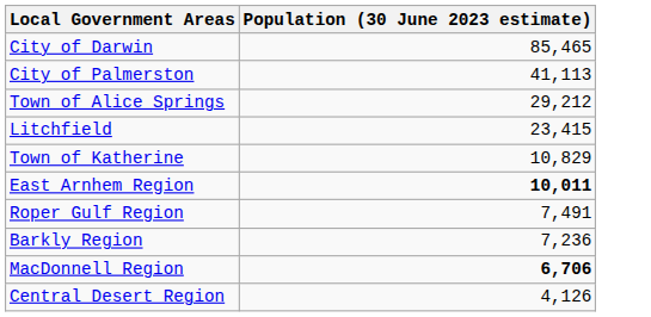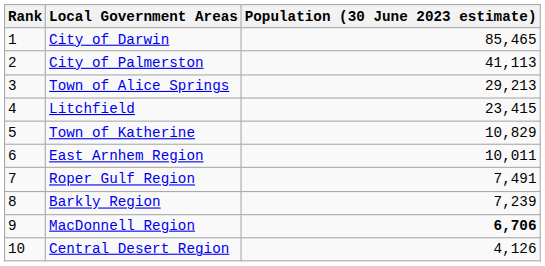 <table class="wikitable sortable">
 <tr>
+<th>Rank</th>
 <th>Local Government Areas</th>
 <th>Population (30 June 2023 estimate)</th>
 </tr>
 <tr>
+<td>1</td>
 <td><a href='#'>City of Darwin</a></td>
 <td align="right">85,465</td>
 </tr>
 <tr>
+<td>2</td>
 <td><a href='#'>City of Palmerston</a></td>
 <td align="right">41,113</td>
 </tr>
 <tr>
+<td>3</td>
 <td><a href='#'>Town of Alice Springs</a></td>
-<td align="right">29,212</td>
+<td align="right">29,213</td>
 </tr>
 <tr>
+<td>4</td>
 <td><a href='#'>Litchfield</a></td>
 <td align="right">23,415</td>
 </tr>
 <tr>
+<td>5</td>
 <td><a href='#'>Town of Katherine</a></td>
 <td align="right">10,829</td>
 </tr>
 <tr>
+<td>6</td>
 <td><a href='#'>East Arnhem Region</a></td>
-<td align="right"><strong>10,011</strong></td>
+<td align="right">10,011</td>
 </tr>
 <tr>
+<td>7</td>
 <td><a href='#'>Roper Gulf Region</a></td>
 <td align="right">7,491</td>
 </tr>
 <tr>
+<td>8</td>
 <td><a href='#'>Barkly Region</a></td>
-<td align="right">7,236</td>
+<td align="right">7,239</td>
 </tr>
 <tr>
+<td>9</td>
 <td><a href='#'>MacDonnell Region</a></td>
 <td align="right"><strong>6,706</strong></td>
 </tr>
 <tr>
+<td>10</td>
 <td><a href='#'>Central Desert Region</a></td>
 <td align="right">4,126</td>
 </tr>
 </table>
